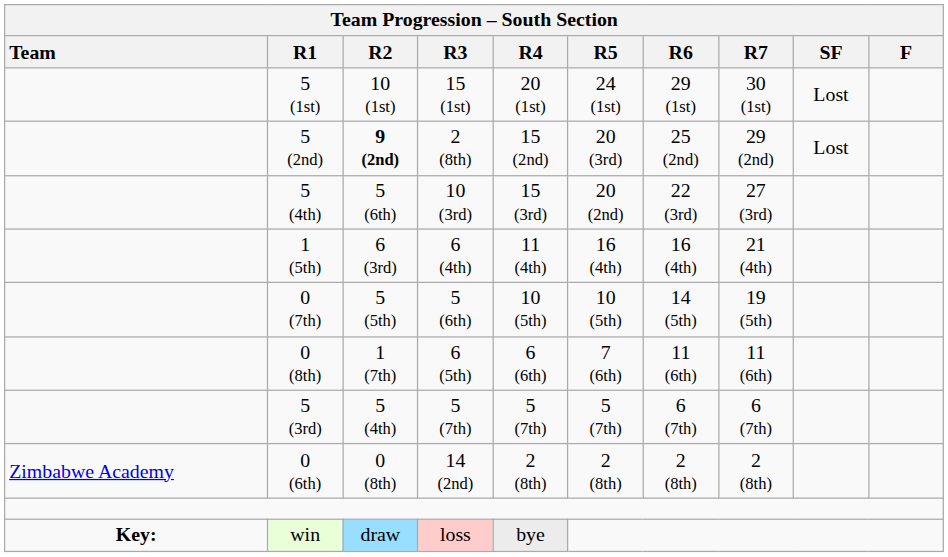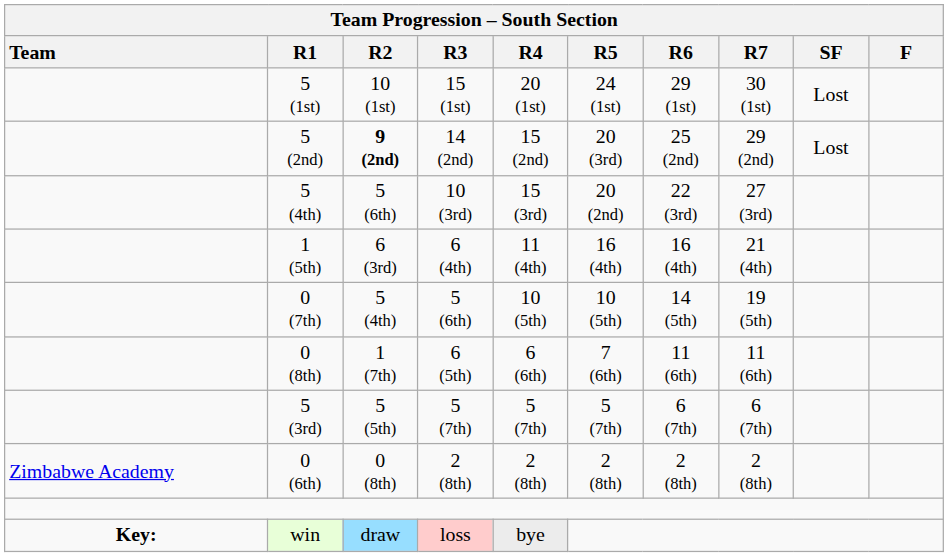 <table class="wikitable collapsible" style="text-align:center; font-size:100%; width:60%;">
 <tr>
 <th colspan="100%" cellpadding="0" cellspacing="0">Team Progression – South Section</th>
 </tr>
 <tr>
 <th style="text-align:left; width:28%;">Team</th>
 <th style="width:8%;">R1</th>
 <th style="width:8%;">R2</th>
 <th style="width:8%;">R3</th>
 <th style="width:8%;">R4</th>
 <th style="width:8%;">R5</th>
 <th style="width:8%;">R6</th>
 <th style="width:8%;">R7</th>
 <th style="width:8%;">SF</th>
 <th style="width:8%;">F</th>
 </tr>
 <tr>
 <td style="text-align:left;"></td>
 <td>5<br><small>(1st)</small></td>
 <td>10<br><small>(1st)</small></td>
 <td>15<br><small>(1st)</small></td>
 <td>20<br><small>(1st)</small></td>
 <td>24<br><small>(1st)</small></td>
 <td>29<br><small>(1st)</small></td>
 <td>30<br><small>(1st)</small></td>
 <td>Lost</td>
 <td> </td>
 </tr>
 <tr>
 <td style="text-align:left;"></td>
 <td>5<br><small>(2nd)</small></td>
 <td><strong>9<br><small>(2nd)</small></strong></td>
-<td>2<br><small>(8th)</small></td>
+<td>14<br><small>(2nd)</small></td>
 <td>15<br><small>(2nd)</small></td>
 <td>20<br><small>(3rd)</small></td>
 <td>25<br><small>(2nd)</small></td>
 <td>29<br><small>(2nd)</small></td>
 <td>Lost</td>
 <td> </td>
 </tr>
 <tr>
 <td style="text-align:left;"></td>
 <td>5<br><small>(4th)</small></td>
 <td>5<br><small>(6th)</small></td>
 <td>10<br><small>(3rd)</small></td>
 <td>15<br><small>(3rd)</small></td>
 <td>20<br><small>(2nd)</small></td>
 <td>22<br><small>(3rd)</small></td>
 <td>27<br><small>(3rd)</small></td>
 <td> </td>
 <td> </td>
 </tr>
 <tr>
 <td style="text-align:left;"></td>
 <td>1<br><small>(5th)</small></td>
 <td>6<br><small>(3rd)</small></td>
 <td>6<br><small>(4th)</small></td>
 <td>11<br><small>(4th)</small></td>
 <td>16<br><small>(4th)</small></td>
 <td>16<br><small>(4th)</small></td>
 <td>21<br><small>(4th)</small></td>
 <td> </td>
 <td> </td>
 </tr>
 <tr>
 <td style="text-align:left;"></td>
 <td>0<br><small>(7th)</small></td>
-<td>5<br><small>(5th)</small></td>
+<td>5<br><small>(4th)</small></td>
 <td>5<br><small>(6th)</small></td>
 <td>10<br><small>(5th)</small></td>
 <td>10<br><small>(5th)</small></td>
 <td>14<br><small>(5th)</small></td>
 <td>19<br><small>(5th)</small></td>
 <td> </td>
 <td> </td>
 </tr>
 <tr>
 <td style="text-align:left;"></td>
 <td>0<br><small>(8th)</small></td>
 <td>1<br><small>(7th)</small></td>
 <td>6<br><small>(5th)</small></td>
 <td>6<br><small>(6th)</small></td>
 <td>7<br><small>(6th)</small></td>
 <td>11<br><small>(6th)</small></td>
 <td>11<br><small>(6th)</small></td>
 <td> </td>
 <td> </td>
 </tr>
 <tr>
 <td style="text-align:left;"></td>
 <td>5<br><small>(3rd)</small></td>
-<td>5<br><small>(4th)</small></td>
+<td>5<br><small>(5th)</small></td>
 <td>5<br><small>(7th)</small></td>
 <td>5<br><small>(7th)</small></td>
 <td>5<br><small>(7th)</small></td>
 <td>6<br><small>(7th)</small></td>
 <td>6<br><small>(7th)</small></td>
 <td> </td>
 <td> </td>
 </tr>
 <tr>
 <td style="text-align:left;"><a href='#'>Zimbabwe Academy</a></td>
 <td>0<br><small>(6th)</small></td>
 <td>0<br><small>(8th)</small></td>
-<td>14<br><small>(2nd)</small></td>
+<td>2<br><small>(8th)</small></td>
 <td>2<br><small>(8th)</small></td>
 <td>2<br><small>(8th)</small></td>
 <td>2<br><small>(8th)</small></td>
 <td>2<br><small>(8th)</small></td>
 <td> </td>
 <td> </td>
 </tr>
 <tr>
 <td colspan="100%" style="text-align:center; height: 10px;"></td>
 </tr>
 <tr>
 <td><strong>Key:</strong></td>
 <td style="background:#E8FFD8;">win</td>
 <td style="background:#97DEFF;">draw</td>
 <td style="background:#FFCCCC;">loss</td>
 <td style="background:#ECECEC;">bye</td>
 <td colspan="100%"></td>
 </tr>
 </table>
